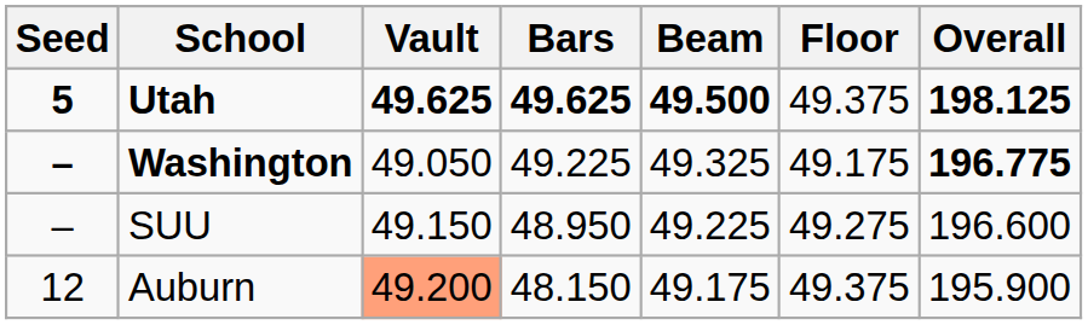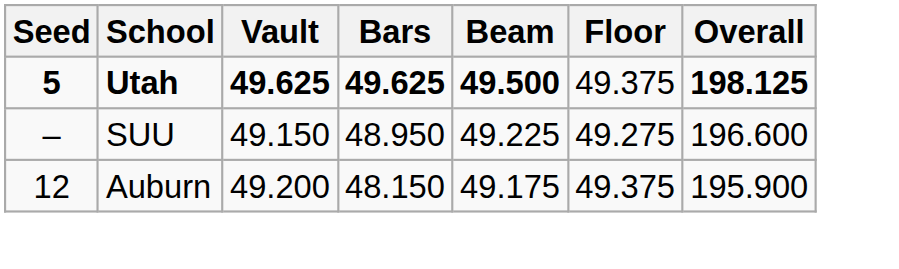 <table class="wikitable" style="white-space:nowrap; font-size:95%; text-align:center">
 <tr>
 <th>Seed</th>
 <th>School</th>
 <th>Vault</th>
 <th>Bars</th>
 <th>Beam</th>
 <th>Floor</th>
 <th>Overall</th>
 </tr>
 <tr>
 <td><strong>5</strong></td>
 <td align=left><strong>Utah</strong></td>
 <td><strong> 49.625  </strong></td>
 <td><strong> 49.625 </strong></td>
 <td><strong> 49.500 </strong></td>
 <td>49.375</td>
 <td><strong> 198.125 </strong></td>
 </tr>
 <tr>
-<td><strong>–</strong></td>
-<td align=left><strong>Washington</strong></td>
-<td>49.050</td>
-<td>49.225</td>
-<td>49.325</td>
-<td>49.175</td>
-<td><strong> 196.775  </strong></td>
-</tr>
-<tr>
 <td>–</td>
 <td align=left>SUU</td>
 <td>49.150</td>
 <td>48.950</td>
 <td>49.225</td>
 <td>49.275</td>
 <td>196.600</td>
 </tr>
 <tr>
 <td>12</td>
 <td align=left>Auburn</td>
-<td style="background: lightsalmon;">49.200</td>
+<td>49.200</td>
 <td>48.150</td>
 <td>49.175</td>
 <td>49.375</td>
 <td>195.900</td>
 </tr>
 </table>
